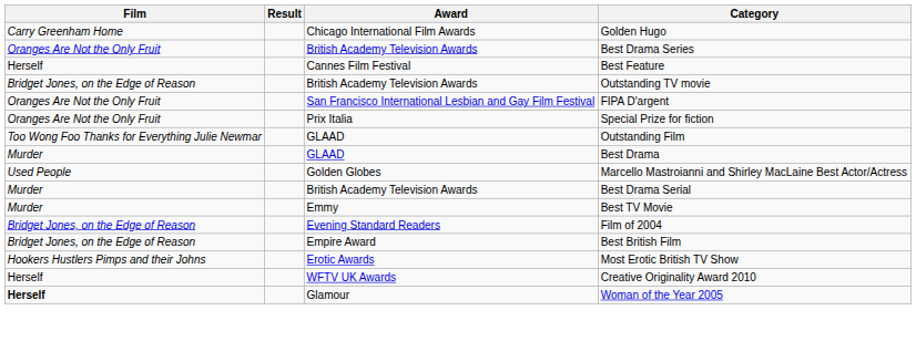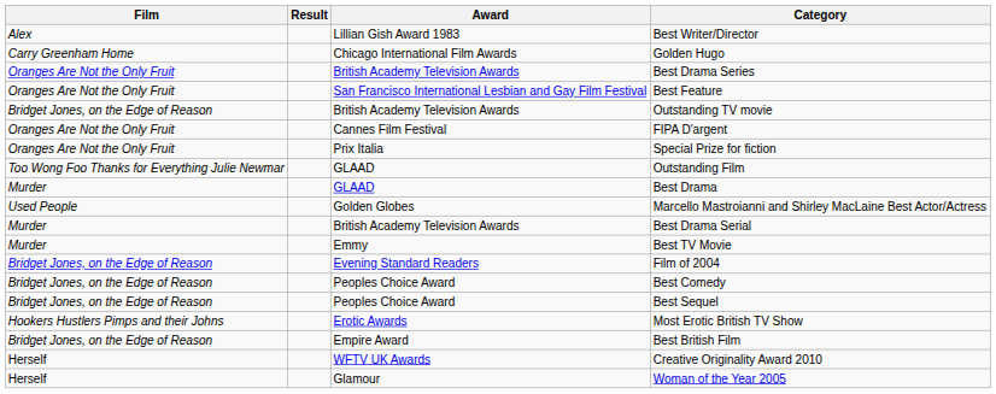 <table class="wikitable sortable" style="font-size:95%" width="98%">
 <tr>
 <th>Film</th>
 <th style="width: 2em">Result</th>
 <th>Award</th>
 <th>Category</th>
+</tr>
+<tr>
+<td><em>Alex</em></td>
+<td></td>
+<td>Lillian Gish Award 1983</td>
+<td>Best Writer/Director</td>
 </tr>
 <tr>
 <td><em>Carry Greenham Home</em></td>
 <td></td>
 <td>Chicago International Film Awards</td>
 <td>Golden Hugo</td>
 </tr>
 <tr>
 <td><em><a href='#'>Oranges Are Not the Only Fruit</a></em></td>
 <td></td>
 <td><a href='#'>British Academy Television Awards</a></td>
 <td>Best Drama Series</td>
 </tr>
 <tr>
-<td>Herself</td>
+<td><em>Oranges Are Not the Only Fruit</em></td>
 <td></td>
-<td>Cannes Film Festival</td>
+<td><a href='#'>San Francisco International Lesbian and Gay Film Festival</a></td>
 <td>Best Feature</td>
 </tr>
 <tr>
 <td><em>Bridget Jones, on the Edge of Reason</em></td>
 <td></td>
 <td>British Academy Television Awards</td>
 <td>Outstanding TV movie</td>
 </tr>
 <tr>
 <td><em>Oranges Are Not the Only Fruit</em></td>
 <td></td>
-<td><a href='#'>San Francisco International Lesbian and Gay Film Festival</a></td>
+<td>Cannes Film Festival</td>
 <td>FIPA D'argent</td>
 </tr>
 <tr>
 <td><em>Oranges Are Not the Only Fruit</em></td>
 <td></td>
 <td>Prix Italia</td>
 <td>Special Prize for fiction</td>
 </tr>
 <tr>
 <td><em>Too Wong Foo Thanks for Everything Julie Newmar</em></td>
 <td></td>
 <td>GLAAD</td>
 <td>Outstanding Film</td>
 </tr>
 <tr>
 <td><em>Murder </em></td>
 <td></td>
 <td><a href='#'>GLAAD</a></td>
 <td>Best Drama</td>
 </tr>
 <tr>
 <td><em>Used People</em></td>
 <td></td>
 <td>Golden Globes</td>
 <td>Marcello Mastroianni and Shirley MacLaine Best Actor/Actress</td>
 </tr>
 <tr>
 <td><em>Murder</em></td>
 <td></td>
 <td>British Academy Television Awards</td>
 <td>Best Drama Serial</td>
 </tr>
 <tr>
 <td><em>Murder</em></td>
 <td></td>
 <td>Emmy</td>
 <td>Best TV Movie</td>
 </tr>
 <tr>
 <td><em><a href='#'>Bridget Jones, on the Edge of Reason</a></em></td>
 <td></td>
 <td><a href='#'>Evening Standard Readers</a></td>
 <td>Film of 2004</td>
 </tr>
 <tr>
 <td><em>Bridget Jones, on the Edge of Reason</em></td>
 <td></td>
-<td>Empire Award</td>
-<td>Best British Film</td>
+<td>Peoples Choice Award</td>
+<td>Best Comedy</td>
+</tr>
+<tr>
+<td><em>Bridget Jones, on the Edge of Reason</em></td>
+<td></td>
+<td>Peoples Choice Award</td>
+<td>Best Sequel</td>
 </tr>
 <tr>
 <td><em>Hookers Hustlers Pimps and their Johns</em></td>
 <td></td>
 <td><a href='#'>Erotic Awards</a></td>
 <td>Most Erotic British TV Show</td>
 </tr>
 <tr>
+<td><em>Bridget Jones, on the Edge of Reason</em></td>
+<td></td>
+<td>Empire Award</td>
+<td>Best British Film</td>
+</tr>
+<tr>
 <td>Herself</td>
 <td></td>
 <td><a href='#'>WFTV UK Awards</a></td>
 <td>Creative Originality Award 2010</td>
 </tr>
 <tr>
-<td><strong>Herself</strong></td>
+<td>Herself</td>
 <td></td>
 <td>Glamour</td>
 <td><a href='#'>Woman of the Year 2005</a></td>
 </tr>
 </table>
